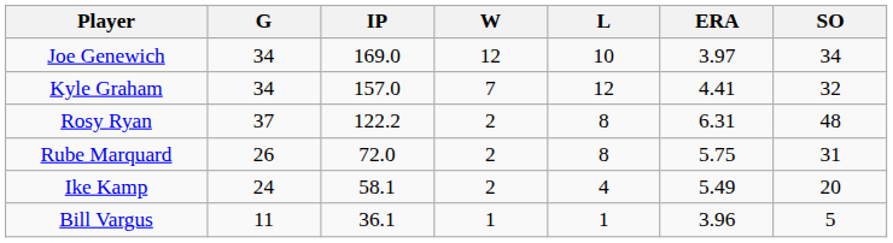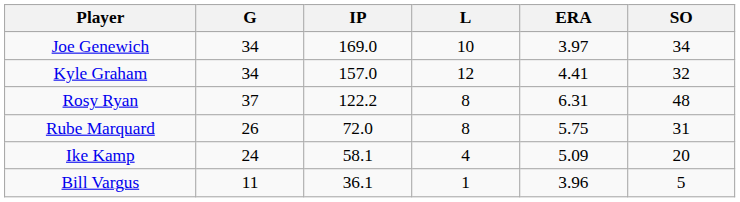 <table class="wikitable sortable">
 <tr>
 <th bgcolor="#DDDDFF" width="16%">Player</th>
 <th bgcolor="#DDDDFF" width="9%">G</th>
 <th bgcolor="#DDDDFF" width="9%">IP</th>
-<th bgcolor="#DDDDFF" width="9%">W</th>
 <th bgcolor="#DDDDFF" width="9%">L</th>
 <th bgcolor="#DDDDFF" width="9%">ERA</th>
 <th bgcolor="#DDDDFF" width="9%">SO</th>
 </tr>
 <tr align=center>
 <td><a href='#'>Joe Genewich</a></td>
 <td>34</td>
 <td>169.0</td>
-<td>12</td>
 <td>10</td>
 <td>3.97</td>
 <td>34</td>
 </tr>
 <tr align=center>
 <td><a href='#'>Kyle Graham</a></td>
 <td>34</td>
 <td>157.0</td>
-<td>7</td>
 <td>12</td>
 <td>4.41</td>
 <td>32</td>
 </tr>
 <tr align=center>
 <td><a href='#'>Rosy Ryan</a></td>
 <td>37</td>
 <td>122.2</td>
-<td>2</td>
 <td>8</td>
 <td>6.31</td>
 <td>48</td>
 </tr>
 <tr align=center>
 <td><a href='#'>Rube Marquard</a></td>
 <td>26</td>
 <td>72.0</td>
-<td>2</td>
 <td>8</td>
 <td>5.75</td>
 <td>31</td>
 </tr>
 <tr align=center>
 <td><a href='#'>Ike Kamp</a></td>
 <td>24</td>
 <td>58.1</td>
-<td>2</td>
 <td>4</td>
-<td>5.49</td>
+<td>5.09</td>
 <td>20</td>
 </tr>
 <tr align=center>
 <td><a href='#'>Bill Vargus</a></td>
 <td>11</td>
 <td>36.1</td>
 <td>1</td>
-<td>1</td>
 <td>3.96</td>
 <td>5</td>
 </tr>
 </table>
